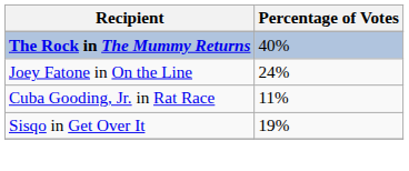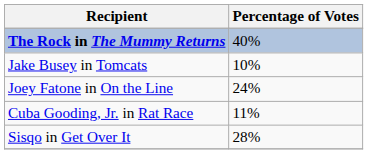 <table class="wikitable sortable plainrowheaders" align="centre">
 <tr>
 <th>Recipient</th>
 <th>Percentage of Votes</th>
 </tr>
 <tr>
 </tr>
 <tr style="background:#B0C4DE;">
 <td><strong><a href='#'>The Rock</a> in <em><a href='#'>The Mummy Returns</a><strong><em></td>
 <td></strong>40%<strong></td>
 </tr>
 <tr>
+<td><a href='#'>Jake Busey</a> in </em><a href='#'>Tomcats</a><em></td>
+<td>10%</td>
+</tr>
+<tr>
 <td><a href='#'>Joey Fatone</a> in </em><a href='#'>On the Line</a><em></td>
 <td>24%</td>
 </tr>
 <tr>
 <td><a href='#'>Cuba Gooding, Jr.</a> in </em><a href='#'>Rat Race</a><em></td>
 <td>11%</td>
 </tr>
 <tr>
 <td><a href='#'>Sisqo</a> in </em><a href='#'>Get Over It</a><em></td>
-<td>19%</td>
+<td>28%</td>
 </tr>
 <tr>
 </tr>
 </table>
